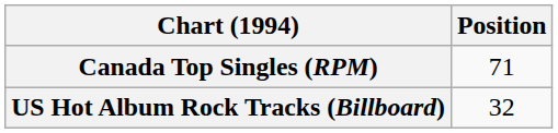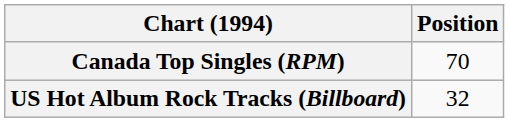 <table class="wikitable sortable plainrowheaders" style="text-align:center">
 <tr>
 <th>Chart (1994)</th>
 <th>Position</th>
 </tr>
 <tr>
 <th scope="row">Canada Top Singles (<em>RPM</em>)</th>
-<td>71</td>
+<td>70</td>
 </tr>
 <tr>
 <th scope="row">US Hot Album Rock Tracks (<em>Billboard</em>)</th>
 <td>32</td>
 </tr>
 </table>
